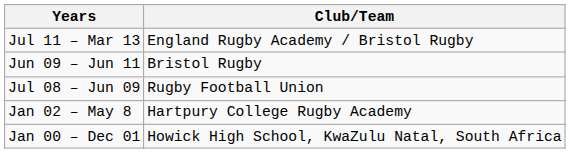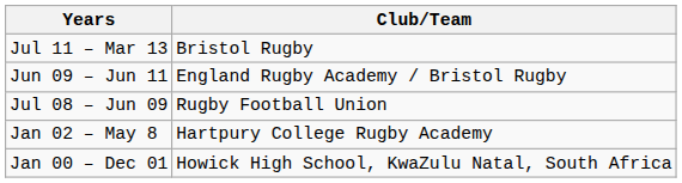 <table class=wikitable>
 <tr>
 <th>Years</th>
 <th>Club/Team</th>
 </tr>
 <tr>
 <td>Jul 11 – Mar 13</td>
-<td>England Rugby Academy / Bristol Rugby</td>
+<td>Bristol Rugby</td>
 </tr>
 <tr>
 <td>Jun 09 – Jun 11</td>
-<td>Bristol Rugby</td>
+<td>England Rugby Academy / Bristol Rugby</td>
 </tr>
 <tr>
 <td>Jul 08 – Jun 09</td>
 <td>Rugby Football Union</td>
 </tr>
 <tr>
 <td>Jan 02 – May 8</td>
 <td>Hartpury College Rugby Academy</td>
 </tr>
 <tr>
 <td>Jan 00 – Dec 01</td>
 <td>Howick High School, KwaZulu Natal, South Africa</td>
 </tr>
 </table>
